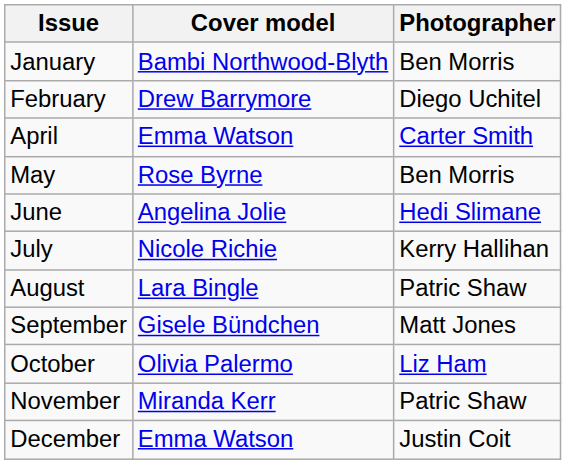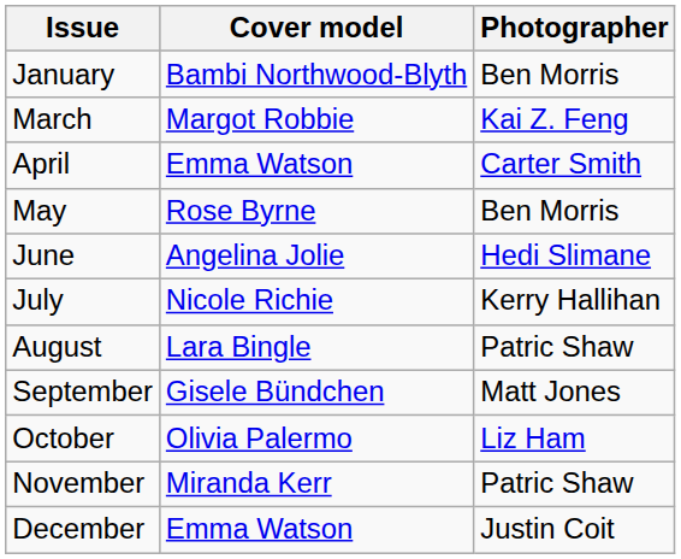 <table class="sortable wikitable">
 <tr>
 <th>Issue</th>
 <th>Cover model</th>
 <th>Photographer</th>
 </tr>
 <tr>
 <td>January</td>
 <td><a href='#'>Bambi Northwood-Blyth</a></td>
 <td>Ben Morris</td>
 </tr>
 <tr>
-<td>February</td>
-<td><a href='#'>Drew Barrymore</a></td>
-<td>Diego Uchitel</td>
+<td>March</td>
+<td><a href='#'>Margot Robbie</a></td>
+<td><a href='#'>Kai Z. Feng</a></td>
 </tr>
 <tr>
 <td>April</td>
 <td><a href='#'>Emma Watson</a></td>
 <td><a href='#'>Carter Smith</a></td>
 </tr>
 <tr>
 <td>May</td>
 <td><a href='#'>Rose Byrne</a></td>
 <td>Ben Morris</td>
 </tr>
 <tr>
 <td>June</td>
 <td><a href='#'>Angelina Jolie</a></td>
 <td><a href='#'>Hedi Slimane</a></td>
 </tr>
 <tr>
 <td>July</td>
 <td><a href='#'>Nicole Richie</a></td>
 <td>Kerry Hallihan</td>
 </tr>
 <tr>
 <td>August</td>
 <td><a href='#'>Lara Bingle</a></td>
 <td>Patric Shaw</td>
 </tr>
 <tr>
 <td>September</td>
 <td><a href='#'>Gisele Bündchen</a></td>
 <td>Matt Jones</td>
 </tr>
 <tr>
 <td>October</td>
 <td><a href='#'>Olivia Palermo</a></td>
 <td><a href='#'>Liz Ham</a></td>
 </tr>
 <tr>
 <td>November</td>
 <td><a href='#'>Miranda Kerr</a></td>
 <td>Patric Shaw</td>
 </tr>
 <tr>
 <td>December</td>
 <td><a href='#'>Emma Watson</a></td>
 <td>Justin Coit</td>
 </tr>
 </table>
